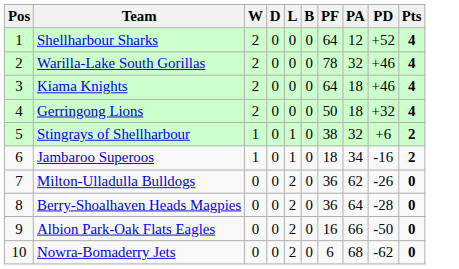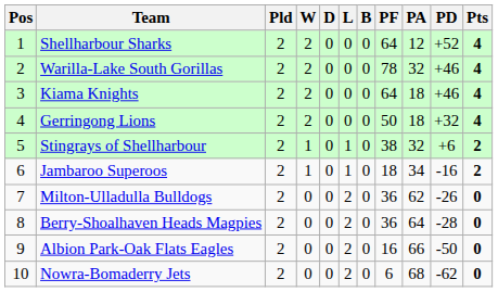 <table class="wikitable">
 <tr>
 <th>Pos</th>
 <th>Team</th>
+<th>Pld</th>
 <th>W</th>
 <th>D</th>
 <th>L</th>
 <th>B</th>
 <th>PF</th>
 <th>PA</th>
 <th>PD</th>
 <th>Pts</th>
 </tr>
 <tr bgcolor="#CCFFCC">
 <td style="text-align:center;">1</td>
 <td> <a href='#'>Shellharbour Sharks</a></td>
 <td style="text-align:center;">2</td>
+<td style="text-align:center;">2</td>
 <td style="text-align:center;">0</td>
 <td style="text-align:center;">0</td>
 <td style="text-align:center;">0</td>
 <td style="text-align:center;">64</td>
 <td style="text-align:center;">12</td>
 <td style="text-align:center;">+52</td>
 <td style="text-align:center;"><strong>4</strong></td>
 </tr>
 <tr bgcolor="#CCFFCC">
 <td style="text-align:center;">2</td>
 <td> <a href='#'>Warilla-Lake South Gorillas</a></td>
+<td style="text-align:center;">2</td>
 <td style="text-align:center;">2</td>
 <td style="text-align:center;">0</td>
 <td style="text-align:center;">0</td>
 <td style="text-align:center;">0</td>
 <td style="text-align:center;">78</td>
 <td style="text-align:center;">32</td>
 <td style="text-align:center;">+46</td>
 <td style="text-align:center;"><strong>4</strong></td>
 </tr>
 <tr bgcolor="#CCFFCC">
 <td style="text-align:center;">3</td>
 <td> <a href='#'>Kiama Knights</a></td>
 <td style="text-align:center;">2</td>
+<td style="text-align:center;">2</td>
 <td style="text-align:center;">0</td>
 <td style="text-align:center;">0</td>
 <td style="text-align:center;">0</td>
 <td style="text-align:center;">64</td>
 <td style="text-align:center;">18</td>
 <td style="text-align:center;">+46</td>
 <td style="text-align:center;"><strong>4</strong></td>
 </tr>
 <tr bgcolor="#CCFFCC">
 <td style="text-align:center;">4</td>
 <td> <a href='#'>Gerringong Lions</a></td>
 <td style="text-align:center;">2</td>
+<td style="text-align:center;">2</td>
 <td style="text-align:center;">0</td>
 <td style="text-align:center;">0</td>
 <td style="text-align:center;">0</td>
 <td style="text-align:center;">50</td>
 <td style="text-align:center;">18</td>
 <td style="text-align:center;">+32</td>
 <td style="text-align:center;"><strong>4</strong></td>
 </tr>
 <tr bgcolor="#CCFFCC">
 <td style="text-align:center;">5</td>
 <td> <a href='#'>Stingrays of Shellharbour</a></td>
+<td style="text-align:center;">2</td>
 <td style="text-align:center;">1</td>
 <td style="text-align:center;">0</td>
 <td style="text-align:center;">1</td>
 <td style="text-align:center;">0</td>
 <td style="text-align:center;">38</td>
 <td style="text-align:center;">32</td>
 <td style="text-align:center;">+6</td>
 <td style="text-align:center;"><strong>2</strong></td>
 </tr>
 <tr>
 <td style="text-align:center;">6</td>
 <td> <a href='#'>Jambaroo Superoos</a></td>
+<td style="text-align:center;">2</td>
 <td style="text-align:center;">1</td>
 <td style="text-align:center;">0</td>
 <td style="text-align:center;">1</td>
 <td style="text-align:center;">0</td>
 <td style="text-align:center;">18</td>
 <td style="text-align:center;">34</td>
 <td style="text-align:center;">-16</td>
 <td style="text-align:center;"><strong>2</strong></td>
 </tr>
 <tr>
 <td style="text-align:center;">7</td>
 <td> <a href='#'>Milton-Ulladulla Bulldogs</a></td>
+<td style="text-align:center;">2</td>
 <td style="text-align:center;">0</td>
 <td style="text-align:center;">0</td>
 <td style="text-align:center;">2</td>
 <td style="text-align:center;">0</td>
 <td style="text-align:center;">36</td>
 <td style="text-align:center;">62</td>
 <td style="text-align:center;">-26</td>
 <td style="text-align:center;"><strong>0</strong></td>
 </tr>
 <tr>
 <td style="text-align:center;">8</td>
 <td> <a href='#'>Berry-Shoalhaven Heads Magpies</a></td>
+<td style="text-align:center;">2</td>
 <td style="text-align:center;">0</td>
 <td style="text-align:center;">0</td>
 <td style="text-align:center;">2</td>
 <td style="text-align:center;">0</td>
 <td style="text-align:center;">36</td>
 <td style="text-align:center;">64</td>
 <td style="text-align:center;">-28</td>
 <td style="text-align:center;"><strong>0</strong></td>
 </tr>
 <tr>
 <td style="text-align:center;">9</td>
 <td> <a href='#'>Albion Park-Oak Flats Eagles</a></td>
+<td style="text-align:center;">2</td>
 <td style="text-align:center;">0</td>
 <td style="text-align:center;">0</td>
 <td style="text-align:center;">2</td>
 <td style="text-align:center;">0</td>
 <td style="text-align:center;">16</td>
 <td style="text-align:center;">66</td>
 <td style="text-align:center;">-50</td>
 <td style="text-align:center;"><strong>0</strong></td>
 </tr>
 <tr>
 <td style="text-align:center;">10</td>
 <td> <a href='#'>Nowra-Bomaderry Jets</a></td>
+<td style="text-align:center;">2</td>
 <td style="text-align:center;">0</td>
 <td style="text-align:center;">0</td>
 <td style="text-align:center;">2</td>
 <td style="text-align:center;">0</td>
 <td style="text-align:center;">6</td>
 <td style="text-align:center;">68</td>
 <td style="text-align:center;">-62</td>
 <td style="text-align:center;"><strong>0</strong></td>
 </tr>
 </table>
